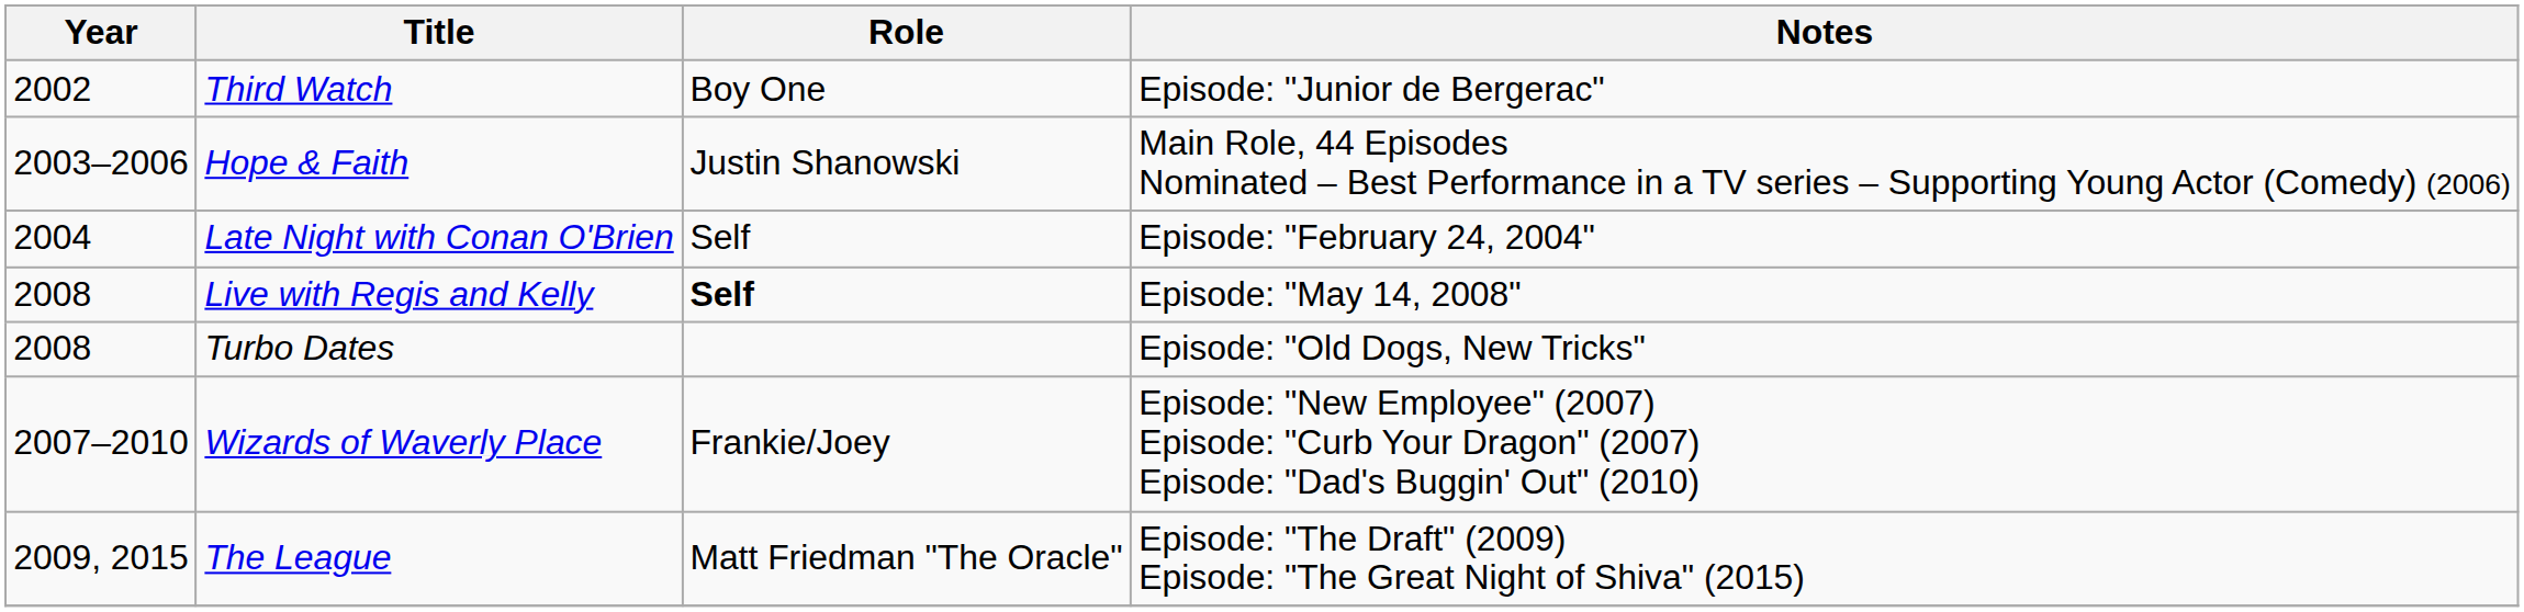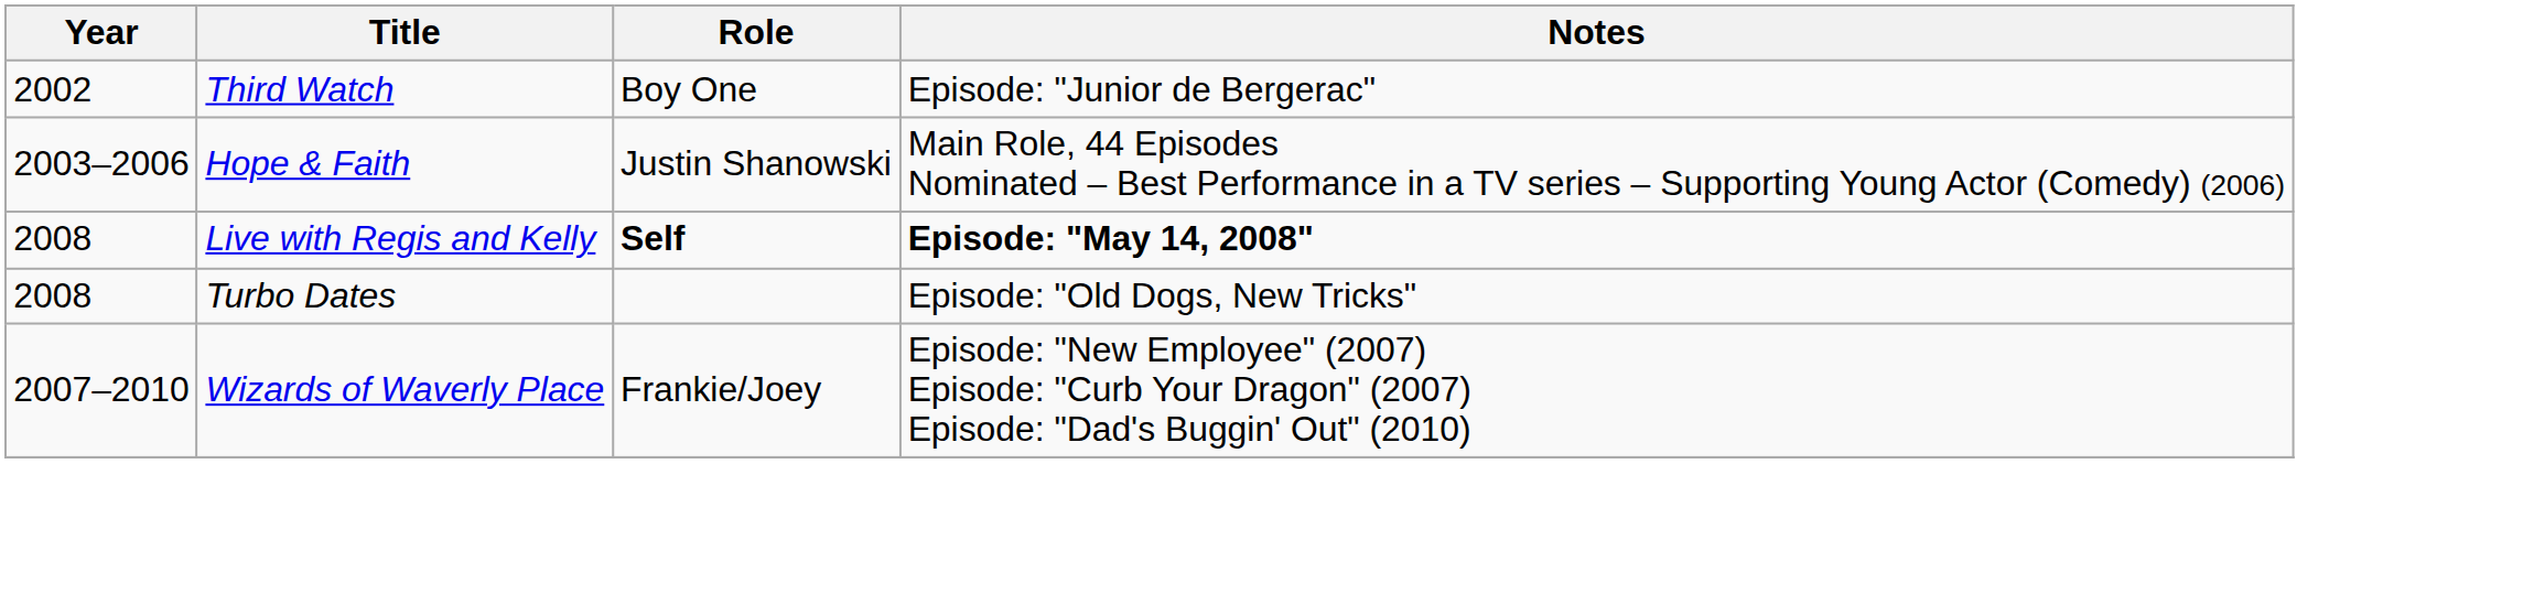 <table class="wikitable">
 <tr>
 <th>Year</th>
 <th>Title</th>
 <th>Role</th>
 <th>Notes</th>
 </tr>
 <tr>
 <td>2002</td>
 <td><em><a href='#'>Third Watch</a></em></td>
 <td>Boy One</td>
 <td>Episode: "Junior de Bergerac"</td>
 </tr>
 <tr>
 <td>2003–2006</td>
 <td><em><a href='#'>Hope & Faith</a></em></td>
 <td>Justin Shanowski</td>
 <td>Main Role, 44 Episodes<br>Nominated – Best Performance in a TV series – Supporting Young Actor (Comedy) <small>(2006)</small></td>
 </tr>
 <tr>
-<td>2004</td>
-<td><em><a href='#'>Late Night with Conan O'Brien</a></em></td>
-<td>Self</td>
-<td>Episode: "February 24, 2004"</td>
-</tr>
-<tr>
 <td>2008</td>
 <td><em><a href='#'>Live with Regis and Kelly</a></em></td>
 <td><strong>Self</strong></td>
-<td>Episode: "May 14, 2008"</td>
+<td><strong>Episode: "May 14, 2008"</strong></td>
 </tr>
 <tr>
 <td>2008</td>
 <td><em>Turbo Dates</em></td>
 <td></td>
 <td>Episode: "Old Dogs, New Tricks"</td>
 </tr>
 <tr>
 <td>2007–2010</td>
 <td><em><a href='#'>Wizards of Waverly Place</a></em></td>
 <td>Frankie/Joey</td>
 <td>Episode: "New Employee" (2007)<br>Episode: "Curb Your Dragon" (2007)<br>Episode: "Dad's Buggin' Out" (2010)</td>
 </tr>
 <tr>
-<td>2009, 2015</td>
-<td><em><a href='#'>The League</a></em></td>
-<td>Matt Friedman "The Oracle"</td>
-<td>Episode: "The Draft" (2009)<br>Episode: "The Great Night of Shiva" (2015)</td>
-</tr>
-<tr>
 </tr>
 </table>
